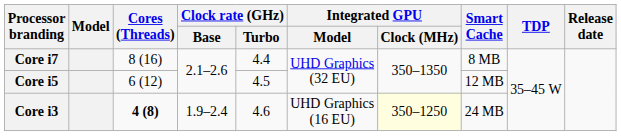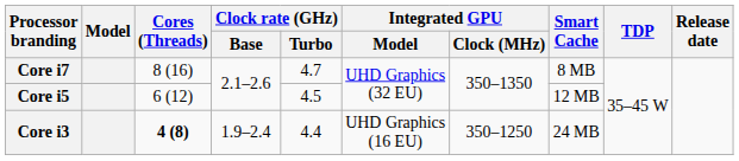 <table class="wikitable sortable nowrap" style="text-align: center;">
 <tr>
 <th class="unsortable" rowspan="2">Processor<br>branding</th>
 <th rowspan="2">Model</th>
 <th class="unsortable" rowspan="2"><a href='#'>Cores</a><br>(<a href='#'>Threads</a>)</th>
 <th colspan="2"><a href='#'>Clock rate</a> (GHz)</th>
 <th colspan="2">Integrated <a href='#'>GPU</a></th>
 <th class="unsortable" rowspan="2"><a href='#'>Smart<br>Cache</a></th>
 <th rowspan="2"><a href='#'>TDP</a></th>
 <th rowspan="2">Release<br>date</th>
 </tr>
 <tr>
 <th class="unsortable">Base</th>
 <th class="unsortable">Turbo</th>
 <th class="unsortable">Model</th>
 <th class="unsortable">Clock (MHz)</th>
 </tr>
 <tr>
 <th>Core i7</th>
 <th style="text-align:left;" data-sort-value="sku3"></th>
 <td>8 (16)</td>
 <td rowspan=2>2.1–2.6</td>
-<td>4.4</td>
+<td>4.7</td>
 <td rowspan=2><a href='#'>UHD Graphics</a><br>(32 EU)</td>
 <td rowspan=2>350–1350</td>
 <td>8 MB</td>
 <td rowspan=3>35–45 W</td>
 <td rowspan=3></td>
 </tr>
 <tr>
 <th>Core i5</th>
 <th style="text-align:left;" data-sort-value="sku2"></th>
 <td>6 (12)</td>
 <td>4.5</td>
 <td>12 MB</td>
 </tr>
 <tr>
 <th>Core i3</th>
 <th style="text-align:left;" data-sort-value="sku1"></th>
 <td><strong>4 (8)</strong></td>
 <td>1.9–2.4</td>
-<td>4.6</td>
+<td>4.4</td>
 <td>UHD Graphics<br>(16 EU)</td>
-<td style="background: lightyellow;">350–1250</td>
+<td>350–1250</td>
 <td>24 MB</td>
 </tr>
 </table>
